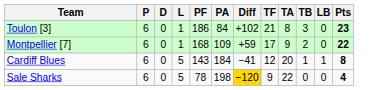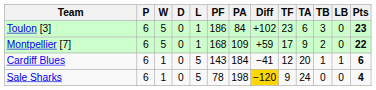 <table class="wikitable" style="text-align: center;">
 <tr>
 <th style="width:200px;">Team</th>
 <th width="20">P</th>
+<th width="20">W</th>
 <th width="20">D</th>
 <th width="20">L</th>
 <th width="20">PF</th>
 <th width="20">PA</th>
 <th width="20">Diff</th>
 <th width="20">TF</th>
 <th width="20">TA</th>
 <th width="20">TB</th>
 <th width="20">LB</th>
 <th width="20">Pts</th>
 </tr>
 <tr bgcolor="#ccffcc">
 <td align=left> <a href='#'>Toulon</a> [3]</td>
 <td>6</td>
+<td>5</td>
 <td>0</td>
 <td>1</td>
 <td>186</td>
 <td>84</td>
 <td>+102</td>
-<td>21</td>
-<td>8</td>
+<td>23</td>
+<td>6</td>
 <td>3</td>
 <td>0</td>
 <td><strong>23</strong></td>
 </tr>
 <tr bgcolor="#ccffcc">
 <td align=left> <a href='#'>Montpellier</a> [7]</td>
 <td>6</td>
+<td>5</td>
 <td>0</td>
 <td>1</td>
 <td>168</td>
 <td>109</td>
 <td>+59</td>
 <td>17</td>
 <td>9</td>
 <td>2</td>
 <td>0</td>
 <td><strong>22</strong></td>
 </tr>
 <tr>
 <td align=left> <a href='#'>Cardiff Blues</a></td>
 <td>6</td>
+<td>1</td>
 <td>0</td>
 <td>5</td>
 <td>143</td>
 <td>184</td>
 <td>−41</td>
 <td>12</td>
 <td>20</td>
 <td>1</td>
 <td>1</td>
-<td><strong>8</strong></td>
+<td><strong>6</strong></td>
 </tr>
 <tr>
 <td align=left> <a href='#'>Sale Sharks</a></td>
 <td>6</td>
+<td>1</td>
 <td>0</td>
 <td>5</td>
 <td>78</td>
 <td>198</td>
 <td style="background: gold;">−120</td>
 <td>9</td>
-<td>22</td>
+<td>24</td>
 <td>0</td>
 <td>0</td>
 <td><strong>4</strong></td>
 </tr>
 </table>
